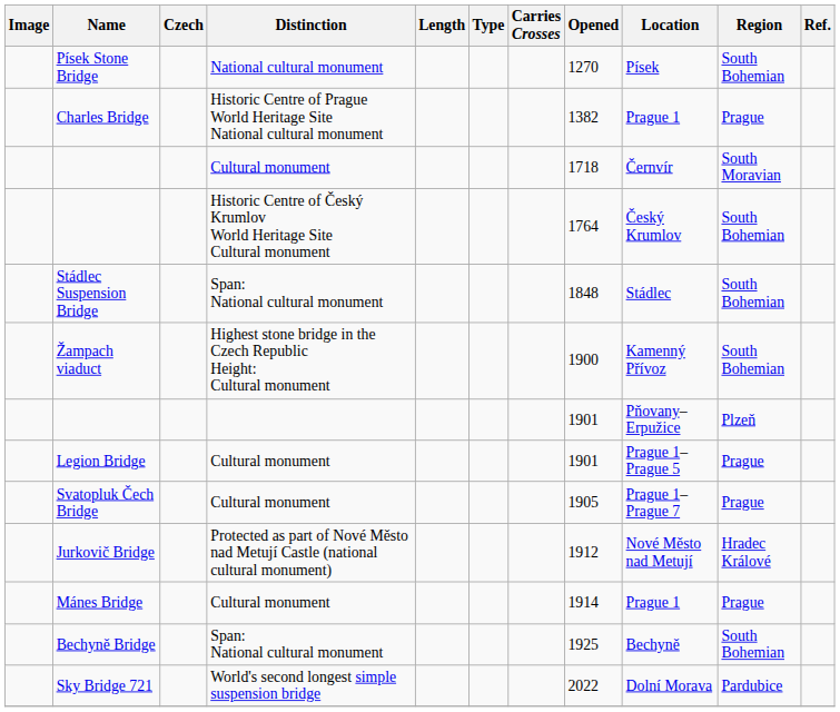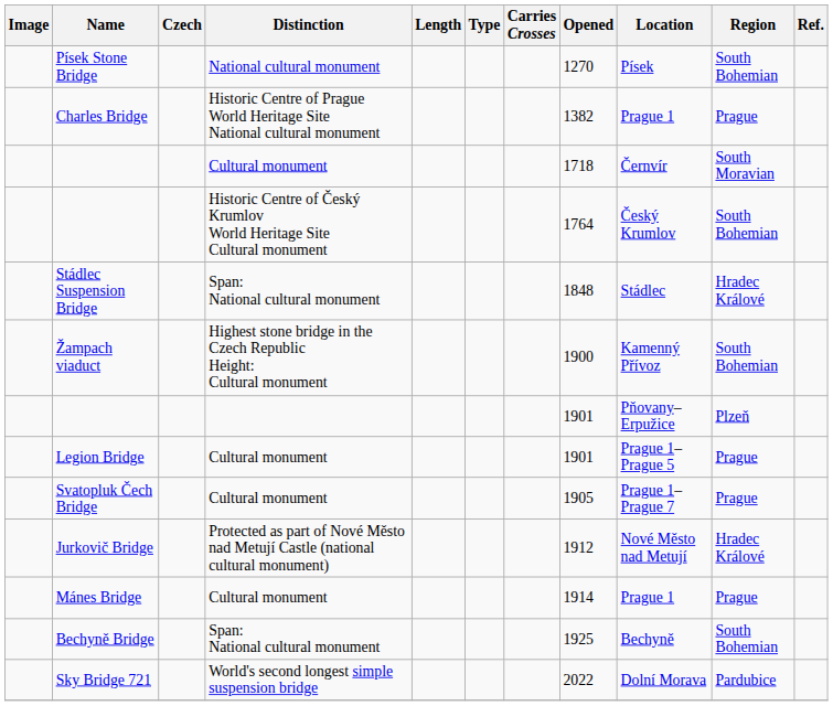 <table class="wikitable  static-row-numbers static-row-header-text">
 <tr>
 <th class="unsortable">Image</th>
 <th scope=col>Name</th>
 <th scope=col>Czech</th>
 <th scope=col width="210">Distinction</th>
 <th scope=col>Length</th>
 <th scope=col>Type</th>
 <th scope=col>Carries<br><em>Crosses</em></th>
 <th scope=col>Opened</th>
 <th scope=col>Location</th>
 <th scope=col>Region</th>
 <th class="unsortable">Ref.</th>
 </tr>
 <tr>
 <td></td>
 <td><a href='#'>Písek Stone Bridge</a></td>
 <td></td>
 <td><a href='#'>National cultural monument</a></td>
 <td></td>
 <td><small></small></td>
 <td></td>
 <td>1270</td>
 <td><a href='#'>Písek</a><br><small></small></td>
 <td><a href='#'>South Bohemian</a></td>
 <td><br><br></td>
 </tr>
 <tr>
 <td></td>
 <td><a href='#'>Charles Bridge</a></td>
 <td></td>
 <td>Historic Centre of Prague<br> World Heritage Site<br>National cultural monument</td>
 <td></td>
 <td><small></small></td>
 <td></td>
 <td>1382</td>
 <td><a href='#'>Prague 1</a><br><small></small></td>
 <td><a href='#'>Prague</a></td>
 <td><br><br><br></td>
 </tr>
 <tr>
 <td></td>
 <td></td>
 <td></td>
 <td><a href='#'>Cultural monument</a></td>
 <td></td>
 <td><small></small></td>
 <td></td>
 <td>1718</td>
 <td><a href='#'>Černvír</a><br><small></small></td>
 <td><a href='#'>South Moravian</a></td>
 <td></td>
 </tr>
 <tr>
 <td></td>
 <td></td>
 <td></td>
 <td>Historic Centre of Český Krumlov<br> World Heritage Site<br>Cultural monument</td>
 <td></td>
 <td><small></small></td>
 <td></td>
 <td>1764</td>
 <td><a href='#'>Český Krumlov</a><br><small></small></td>
 <td><a href='#'>South Bohemian</a></td>
 <td><br><br></td>
 </tr>
 <tr>
 <td></td>
 <td><a href='#'>Stádlec Suspension Bridge</a></td>
 <td></td>
 <td>Span: <br>National cultural monument</td>
 <td></td>
 <td><small></small></td>
 <td></td>
 <td>1848</td>
 <td><a href='#'>Stádlec</a><br><small></small></td>
-<td><a href='#'>South Bohemian</a></td>
+<td><a href='#'>Hradec Králové</a></td>
 <td><br><br></td>
 </tr>
 <tr>
 <td></td>
 <td><a href='#'>Žampach viaduct</a></td>
 <td></td>
 <td>Highest stone bridge in the Czech Republic<br>Height: <br>Cultural monument</td>
 <td></td>
 <td><small></small></td>
 <td></td>
 <td>1900</td>
 <td><a href='#'>Kamenný Přívoz</a><br><small></small></td>
 <td><a href='#'>South Bohemian</a></td>
 <td><br><br></td>
 </tr>
 <tr>
 <td></td>
 <td></td>
 <td></td>
 <td></td>
 <td></td>
 <td><small></small></td>
 <td></td>
 <td>1901</td>
 <td><a href='#'>Pňovany</a>–<a href='#'>Erpužice</a><br><small></small></td>
 <td><a href='#'>Plzeň</a></td>
 <td></td>
 </tr>
 <tr>
 <td></td>
 <td><a href='#'>Legion Bridge</a></td>
 <td></td>
 <td>Cultural monument</td>
 <td></td>
 <td><small></small></td>
 <td></td>
 <td>1901</td>
 <td><a href='#'>Prague 1</a>–<a href='#'>Prague 5</a><br><small></small></td>
 <td><a href='#'>Prague</a></td>
 <td><br><br></td>
 </tr>
 <tr>
 <td></td>
 <td><a href='#'>Svatopluk Čech Bridge</a></td>
 <td></td>
 <td>Cultural monument</td>
 <td></td>
 <td><small></small></td>
 <td></td>
 <td>1905</td>
 <td><a href='#'>Prague 1</a>–<a href='#'>Prague 7</a><br><small></small></td>
 <td><a href='#'>Prague</a></td>
 <td><br><br></td>
 </tr>
 <tr>
 <td></td>
 <td><a href='#'>Jurkovič Bridge</a></td>
 <td></td>
 <td>Protected as part of Nové Město nad Metují Castle (national cultural monument)</td>
 <td></td>
 <td><small></small></td>
 <td></td>
 <td>1912</td>
 <td><a href='#'>Nové Město nad Metují</a><br><small></small></td>
 <td><a href='#'>Hradec Králové</a></td>
 <td><br></td>
 </tr>
 <tr>
 <td></td>
 <td><a href='#'>Mánes Bridge</a></td>
 <td></td>
 <td>Cultural monument</td>
 <td></td>
 <td><small></small></td>
 <td></td>
 <td>1914</td>
 <td><a href='#'>Prague 1</a><br><small></small></td>
 <td><a href='#'>Prague</a></td>
 <td><br><br></td>
 </tr>
 <tr>
 <td></td>
 <td><a href='#'>Bechyně Bridge</a></td>
 <td></td>
 <td>Span: <br>National cultural monument</td>
 <td></td>
 <td><small></small></td>
 <td></td>
 <td>1925</td>
 <td><a href='#'>Bechyně</a><br><small></small></td>
 <td><a href='#'>South Bohemian</a></td>
 <td></td>
 </tr>
 <tr>
 <td></td>
 <td><a href='#'>Sky Bridge 721</a></td>
 <td></td>
 <td>World's second longest <a href='#'>simple suspension bridge</a></td>
 <td></td>
 <td><small></small></td>
 <td></td>
 <td>2022</td>
 <td><a href='#'>Dolní Morava</a><br><small></small></td>
 <td><a href='#'>Pardubice</a></td>
 <td><br></td>
 </tr>
 <tr>
 </tr>
 </table>
